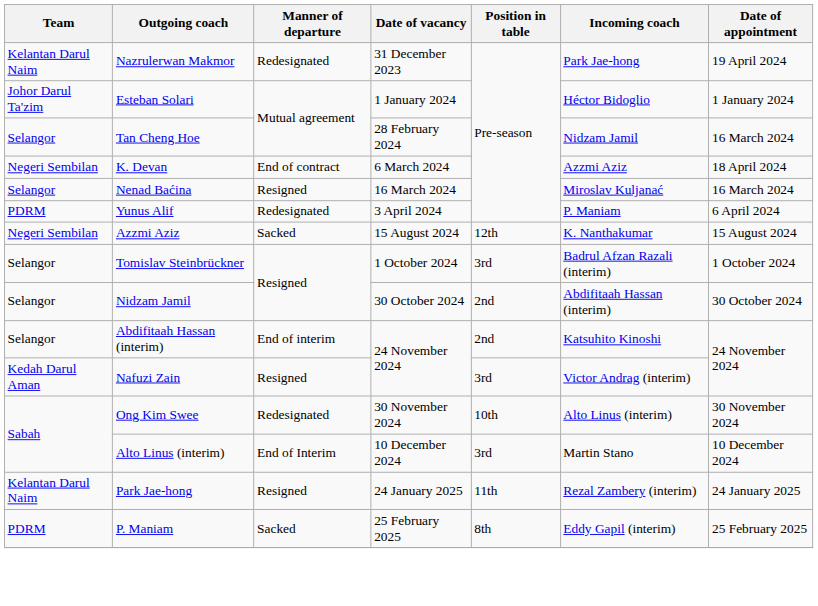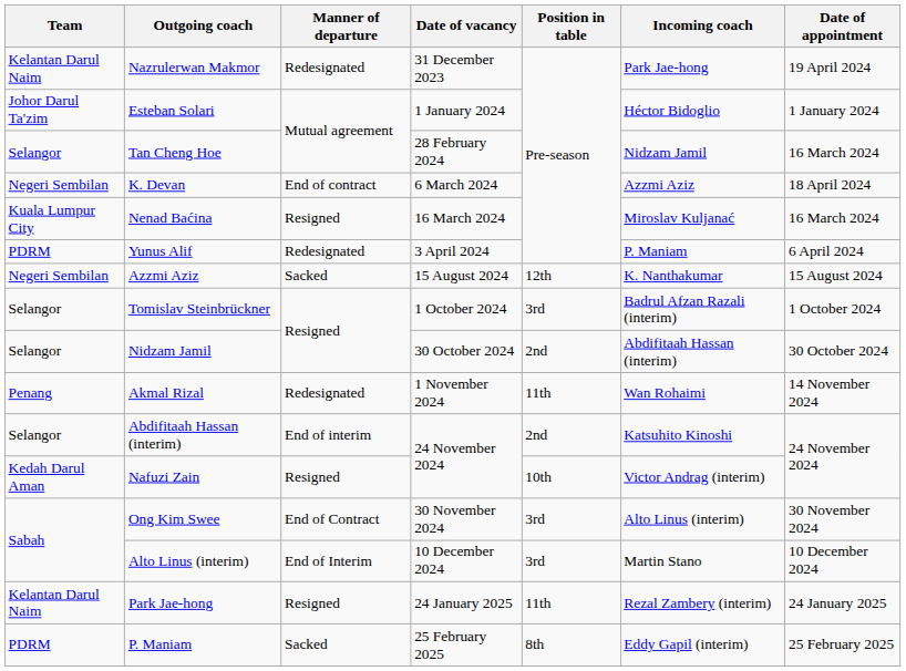 <table class="wikitable" style="font-size:90%;">
 <tr>
 <th>Team</th>
 <th>Outgoing coach</th>
 <th>Manner of departure</th>
 <th>Date of vacancy</th>
 <th>Position in table</th>
 <th>Incoming coach</th>
 <th>Date of<br>appointment</th>
 </tr>
 <tr>
 <td><a href='#'>Kelantan Darul Naim</a></td>
 <td> <a href='#'>Nazrulerwan Makmor</a></td>
 <td>Redesignated</td>
 <td>31 December 2023</td>
 <td rowspan="6">Pre-season</td>
 <td> <a href='#'>Park Jae-hong</a></td>
 <td>19 April 2024</td>
 </tr>
 <tr>
 <td><a href='#'>Johor Darul Ta'zim</a></td>
 <td> <a href='#'>Esteban Solari</a></td>
 <td rowspan=2>Mutual agreement</td>
 <td>1 January 2024 </td>
 <td> <a href='#'>Héctor Bidoglio</a></td>
 <td>1 January 2024 </td>
 </tr>
 <tr>
 <td><a href='#'>Selangor</a></td>
 <td> <a href='#'>Tan Cheng Hoe</a></td>
 <td>28 February 2024 </td>
 <td> <a href='#'>Nidzam Jamil</a></td>
 <td>16 March 2024 </td>
 </tr>
 <tr>
 <td><a href='#'>Negeri Sembilan</a></td>
 <td> <a href='#'>K. Devan</a></td>
 <td>End of contract</td>
 <td>6 March 2024 </td>
 <td> <a href='#'>Azzmi Aziz</a></td>
 <td>18 April 2024</td>
 </tr>
 <tr>
-<td><a href='#'>Selangor</a></td>
+<td><a href='#'>Kuala Lumpur City</a></td>
 <td> <a href='#'>Nenad Baćina</a></td>
 <td>Resigned</td>
 <td>16 March 2024 </td>
 <td> <a href='#'>Miroslav Kuljanać</a></td>
 <td>16 March 2024 </td>
 </tr>
 <tr>
 <td><a href='#'>PDRM</a></td>
 <td> <a href='#'>Yunus Alif</a></td>
 <td>Redesignated</td>
 <td>3 April 2024</td>
 <td> <a href='#'>P. Maniam</a></td>
 <td>6 April 2024</td>
 </tr>
 <tr>
 <td><a href='#'>Negeri Sembilan</a></td>
 <td> <a href='#'>Azzmi Aziz</a></td>
 <td>Sacked</td>
 <td>15 August 2024</td>
 <td>12th</td>
 <td> <a href='#'>K. Nanthakumar</a></td>
 <td>15 August 2024</td>
 </tr>
 <tr>
 <td>Selangor</td>
 <td> <a href='#'>Tomislav Steinbrückner</a></td>
 <td rowspan=2>Resigned</td>
 <td>1 October 2024 </td>
 <td>3rd</td>
 <td> <a href='#'>Badrul Afzan Razali</a> (interim)</td>
 <td>1 October 2024 </td>
 </tr>
 <tr>
 <td>Selangor</td>
 <td> <a href='#'>Nidzam Jamil</a></td>
 <td>30 October 2024 </td>
 <td>2nd</td>
 <td> <a href='#'>Abdifitaah Hassan</a> (interim)</td>
 <td>30 October 2024</td>
 </tr>
 <tr>
+<td><a href='#'>Penang</a></td>
+<td> <a href='#'>Akmal Rizal</a></td>
+<td>Redesignated</td>
+<td>1 November 2024 </td>
+<td>11th</td>
+<td> <a href='#'>Wan Rohaimi</a></td>
+<td>14 November 2024</td>
+</tr>
+<tr>
 <td>Selangor</td>
 <td> <a href='#'>Abdifitaah Hassan</a> (interim)</td>
 <td>End of interim</td>
 <td rowspan=2>24 November 2024 </td>
 <td>2nd</td>
 <td> <a href='#'>Katsuhito Kinoshi</a></td>
 <td rowspan=2>24 November 2024</td>
 </tr>
 <tr>
 <td><a href='#'>Kedah Darul Aman</a></td>
 <td> <a href='#'>Nafuzi Zain</a></td>
 <td>Resigned</td>
-<td>3rd</td>
+<td>10th</td>
 <td> <a href='#'>Victor Andrag</a> (interim)</td>
 </tr>
 <tr>
 <td rowspan=2><a href='#'>Sabah</a></td>
 <td> <a href='#'>Ong Kim Swee</a></td>
-<td>Redesignated</td>
+<td>End of Contract</td>
 <td>30 November 2024 </td>
-<td>10th</td>
+<td>3rd</td>
 <td> <a href='#'>Alto Linus</a> (interim)</td>
 <td>30 November 2024</td>
 </tr>
 <tr>
 <td> <a href='#'>Alto Linus</a> (interim)</td>
 <td>End of Interim</td>
 <td>10 December 2024 </td>
 <td>3rd</td>
 <td> Martin Stano</td>
 <td>10 December 2024 </td>
 </tr>
 <tr>
 <td><a href='#'>Kelantan Darul Naim</a></td>
 <td> <a href='#'>Park Jae-hong</a></td>
 <td>Resigned</td>
 <td>24 January 2025</td>
 <td>11th</td>
 <td> <a href='#'>Rezal Zambery</a> (interim)</td>
 <td>24 January 2025</td>
 </tr>
 <tr>
 <td><a href='#'>PDRM</a></td>
 <td> <a href='#'>P. Maniam</a></td>
 <td>Sacked</td>
 <td>25 February 2025</td>
 <td>8th</td>
 <td> <a href='#'>Eddy Gapil</a> (interim)</td>
 <td>25 February 2025</td>
 </tr>
 <tr>
 </tr>
 </table>
